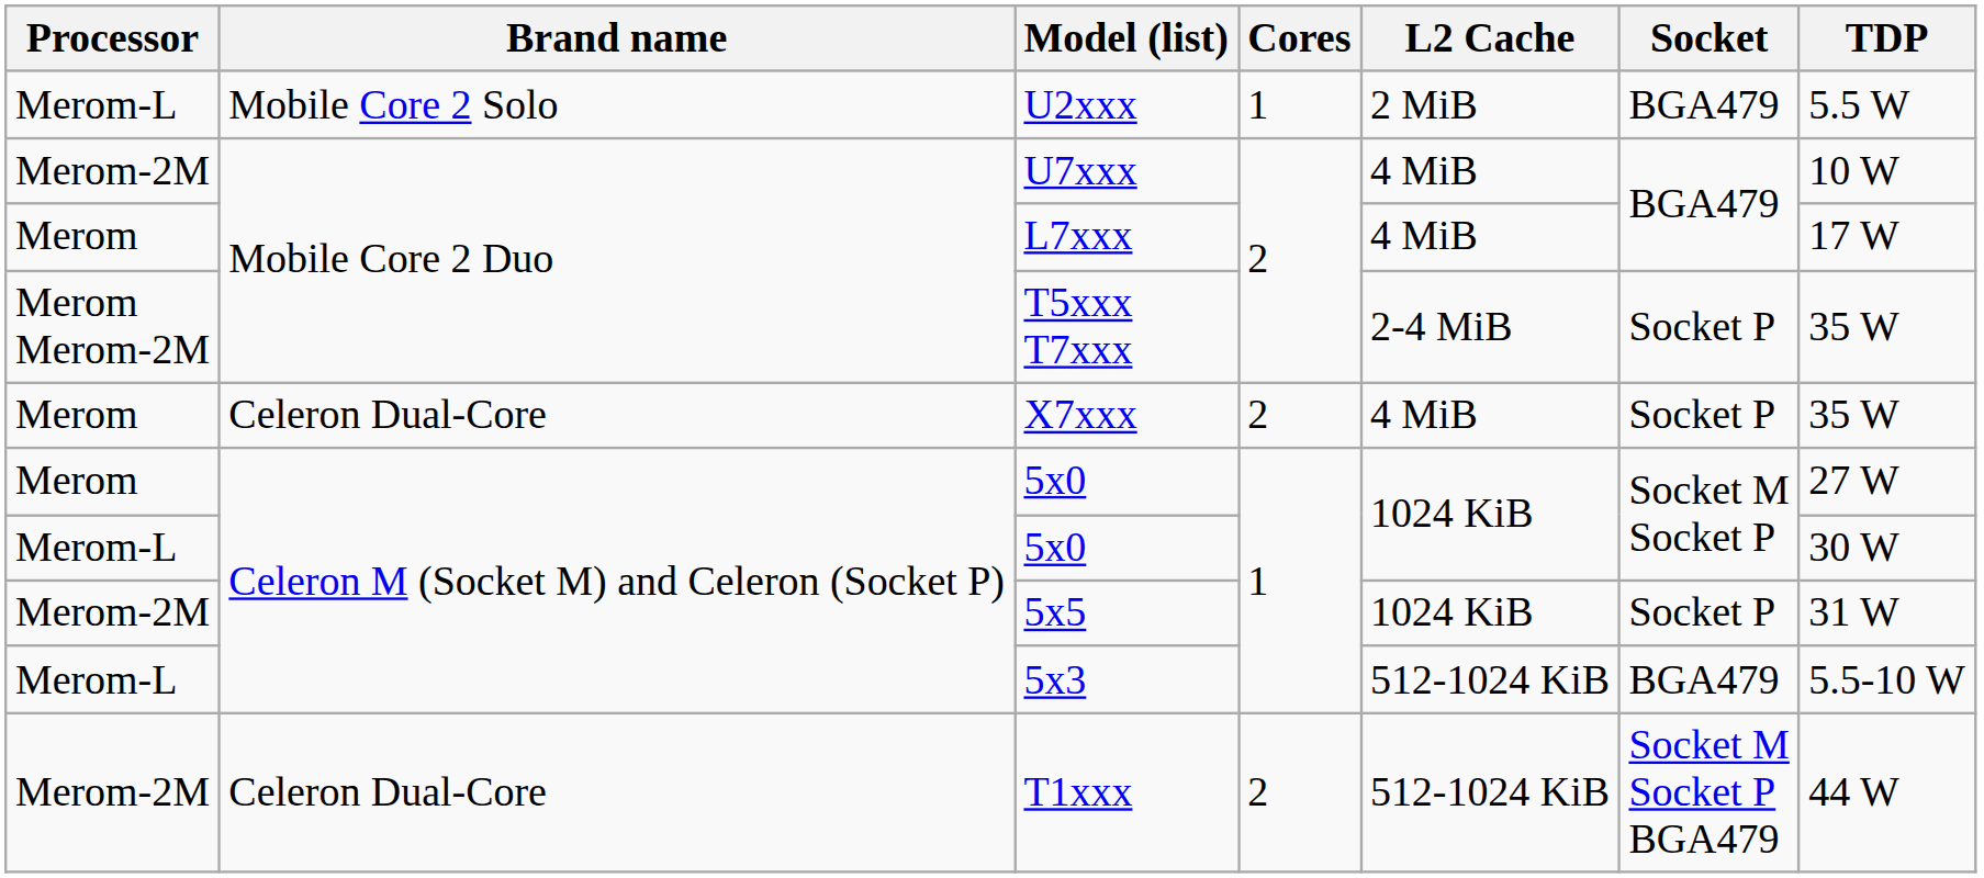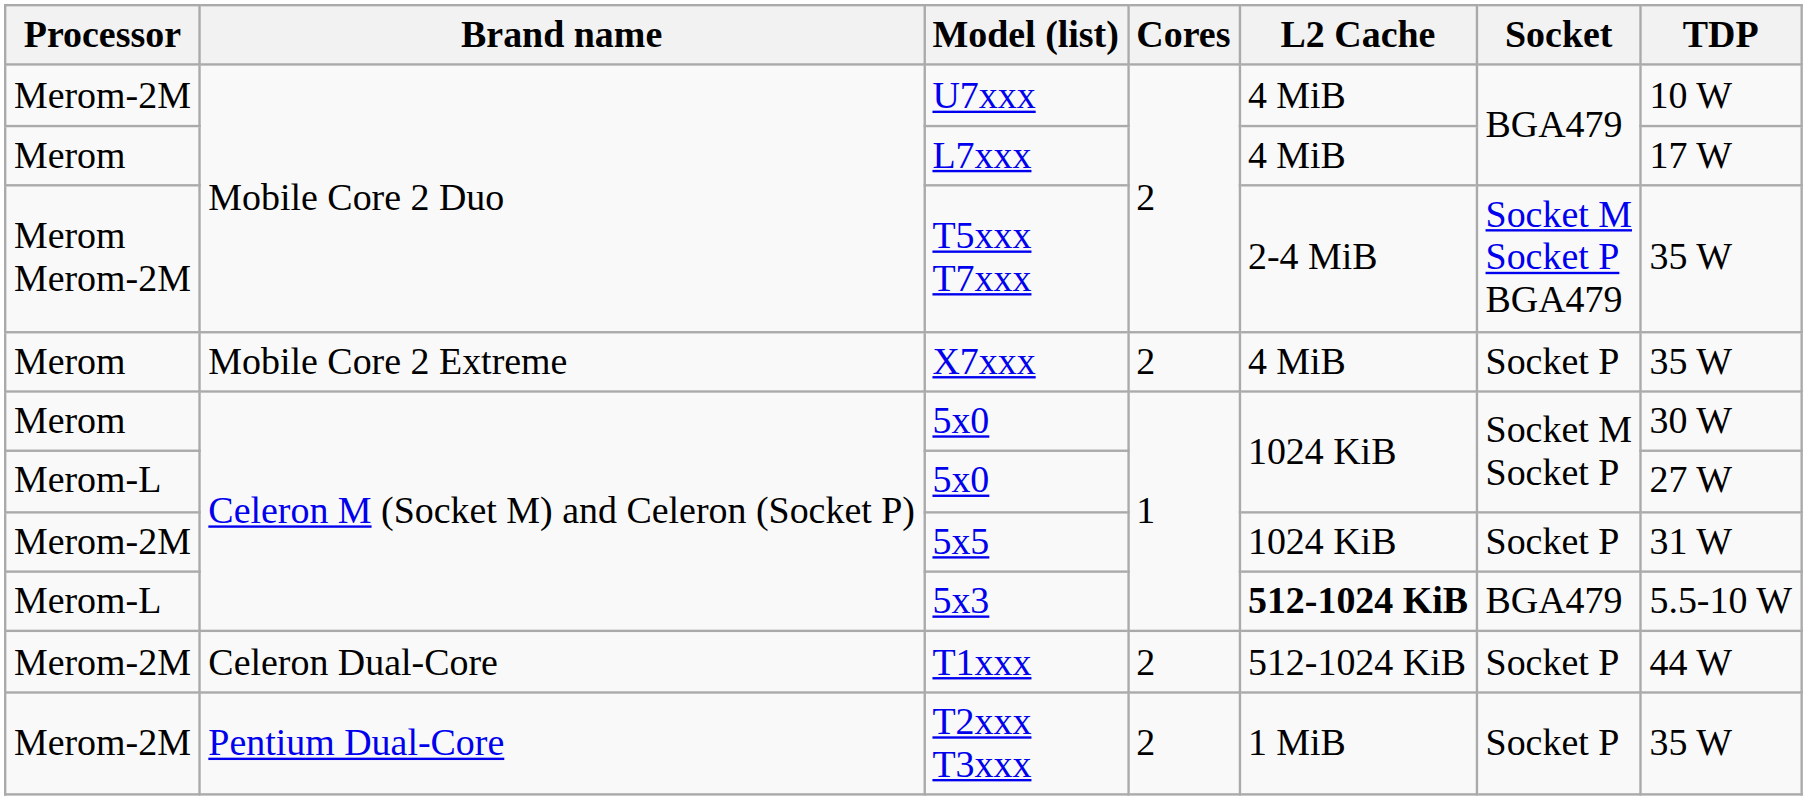 <table class="wikitable">
 <tr>
 <th>Processor</th>
 <th>Brand name</th>
 <th>Model (list)</th>
 <th>Cores</th>
 <th>L2 Cache</th>
 <th>Socket</th>
 <th>TDP</th>
-</tr>
-<tr>
-<td>Merom-L</td>
-<td>Mobile <a href='#'>Core 2</a> Solo</td>
-<td><a href='#'>U2xxx</a></td>
-<td>1</td>
-<td>2 MiB</td>
-<td>BGA479</td>
-<td>5.5 W</td>
 </tr>
 <tr>
 <td>Merom-2M</td>
 <td rowspan=3>Mobile Core 2 Duo</td>
 <td><a href='#'>U7xxx</a></td>
 <td rowspan=3>2</td>
 <td>4 MiB</td>
 <td rowspan=2>BGA479</td>
 <td>10 W</td>
 </tr>
 <tr>
 <td>Merom</td>
 <td><a href='#'>L7xxx</a></td>
 <td>4 MiB</td>
 <td>17 W</td>
 </tr>
 <tr>
 <td>Merom<br>Merom-2M</td>
 <td><a href='#'>T5xxx<br>T7xxx</a></td>
 <td>2-4 MiB</td>
-<td>Socket P</td>
+<td><a href='#'>Socket M</a><br><a href='#'>Socket P</a><br>BGA479</td>
 <td>35 W</td>
 </tr>
 <tr>
 <td>Merom</td>
-<td>Celeron Dual-Core</td>
+<td>Mobile Core 2 Extreme</td>
 <td><a href='#'>X7xxx</a></td>
 <td>2</td>
 <td>4 MiB</td>
 <td>Socket P</td>
 <td>35 W</td>
 </tr>
 <tr>
 <td>Merom</td>
 <td rowspan=4><a href='#'>Celeron M</a> (Socket M) and Celeron (Socket P)</td>
 <td><a href='#'>5x0</a></td>
 <td rowspan=4>1</td>
 <td rowspan=2>1024 KiB</td>
 <td rowspan=2>Socket M<br>Socket P</td>
-<td>27 W</td>
+<td>30 W</td>
 </tr>
 <tr>
 <td>Merom-L</td>
 <td><a href='#'>5x0</a></td>
-<td>30 W</td>
+<td>27 W</td>
 </tr>
 <tr>
 <td>Merom-2M</td>
 <td><a href='#'>5x5</a></td>
 <td>1024 KiB</td>
 <td>Socket P</td>
 <td>31 W</td>
 </tr>
 <tr>
 <td>Merom-L</td>
 <td><a href='#'>5x3</a></td>
-<td>512-1024 KiB</td>
+<td><strong>512-1024 KiB</strong></td>
 <td>BGA479</td>
 <td>5.5-10 W</td>
 </tr>
 <tr>
 <td>Merom-2M</td>
 <td>Celeron Dual-Core</td>
 <td><a href='#'>T1xxx</a></td>
 <td>2</td>
 <td>512-1024 KiB</td>
-<td><a href='#'>Socket M</a><br><a href='#'>Socket P</a><br>BGA479</td>
+<td>Socket P</td>
 <td>44 W</td>
 </tr>
+<tr>
+<td>Merom-2M</td>
+<td><a href='#'>Pentium Dual-Core</a></td>
+<td><a href='#'>T2xxx<br>T3xxx</a></td>
+<td>2</td>
+<td>1 MiB</td>
+<td>Socket P</td>
+<td>35 W</td>
+</tr>
 </table>
